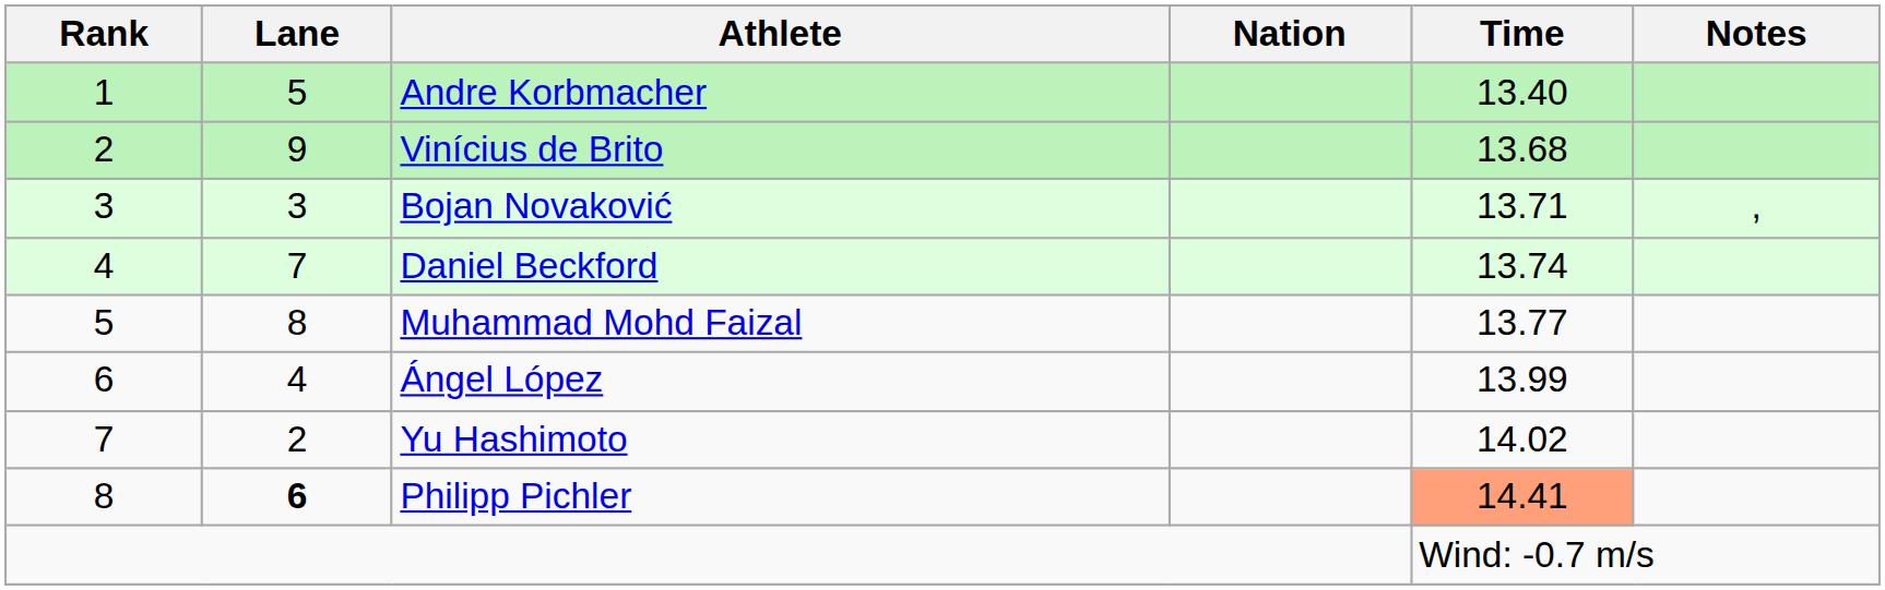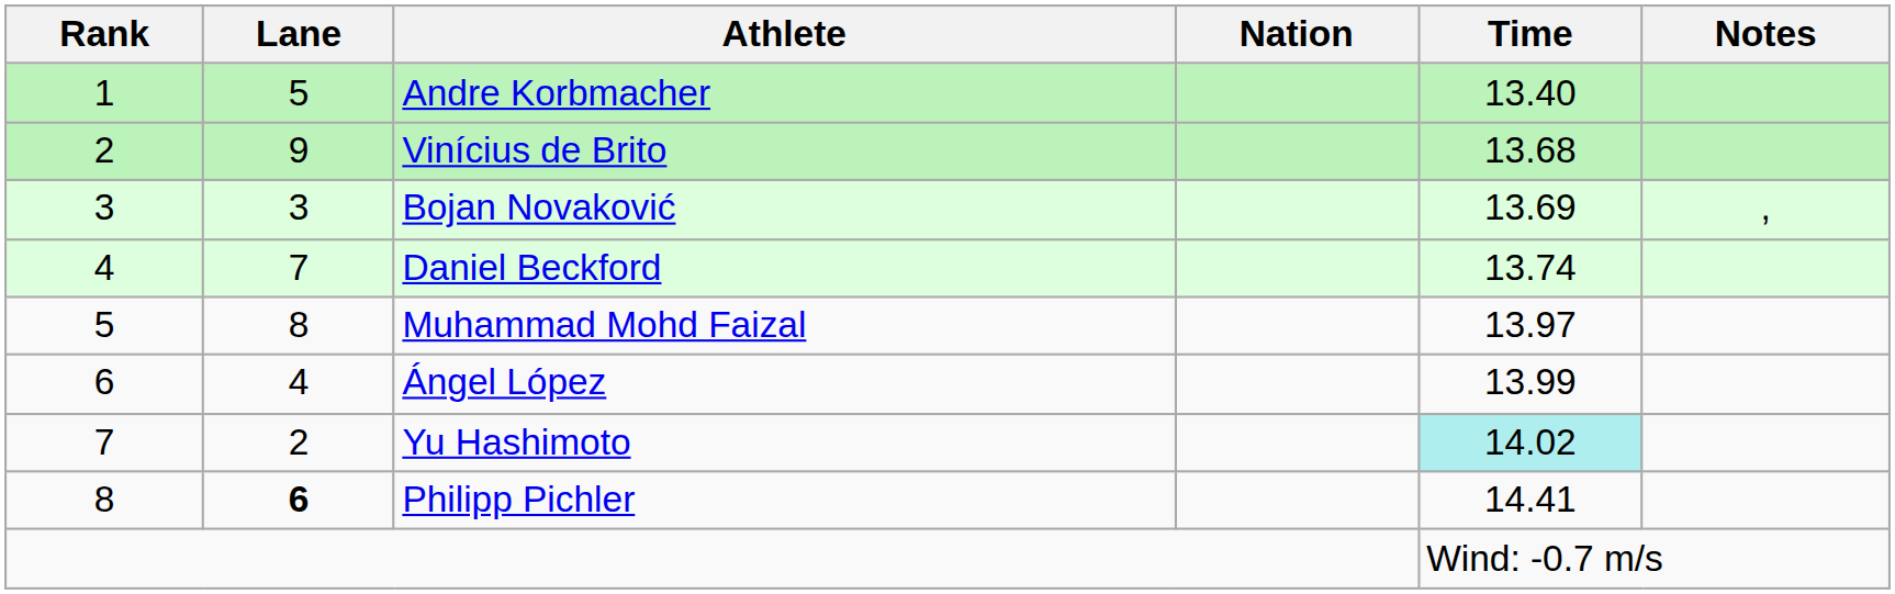 <table class="wikitable sortable" style="text-align:center;width: 65%;">
 <tr>
 <th scope="col">Rank</th>
 <th scope="col">Lane</th>
 <th scope="col">Athlete</th>
 <th scope="col">Nation</th>
 <th scope="col">Time</th>
 <th scope="col">Notes</th>
 </tr>
 <tr bgcolor=bbf3bb>
 <td>1</td>
 <td>5</td>
 <td align=left><a href='#'>Andre Korbmacher</a></td>
 <td align=left></td>
 <td>13.40</td>
 <td></td>
 </tr>
 <tr bgcolor=bbf3bb>
 <td>2</td>
 <td>9</td>
 <td align=left><a href='#'>Vinícius de Brito</a></td>
 <td align=left></td>
 <td>13.68</td>
 <td></td>
 </tr>
 <tr bgcolor=ddffdd>
 <td>3</td>
 <td>3</td>
 <td align=left><a href='#'>Bojan Novaković</a></td>
 <td align=left></td>
-<td>13.71</td>
+<td>13.69</td>
 <td>, </td>
 </tr>
 <tr bgcolor=ddffdd>
 <td>4</td>
 <td>7</td>
 <td align=left><a href='#'>Daniel Beckford</a></td>
 <td align=left></td>
 <td>13.74</td>
 <td></td>
 </tr>
 <tr>
 <td>5</td>
 <td>8</td>
 <td align=left><a href='#'>Muhammad Mohd Faizal</a></td>
 <td align=left></td>
-<td>13.77</td>
+<td>13.97</td>
 <td></td>
 </tr>
 <tr>
 <td>6</td>
 <td>4</td>
 <td align=left><a href='#'>Ángel López</a></td>
 <td align=left></td>
 <td>13.99</td>
 <td></td>
 </tr>
 <tr>
 <td>7</td>
 <td>2</td>
 <td align=left><a href='#'>Yu Hashimoto</a></td>
 <td align=left></td>
-<td>14.02</td>
+<td style="background: paleturquoise;">14.02</td>
 <td></td>
 </tr>
 <tr>
 <td>8</td>
 <td><strong>6</strong></td>
 <td align=left><a href='#'>Philipp Pichler</a></td>
 <td align=left></td>
-<td style="background: lightsalmon;">14.41</td>
+<td>14.41</td>
 <td></td>
 </tr>
 <tr class="sortbottom">
 <td colspan="4"></td>
 <td colspan="2" style="text-align:left;">Wind: -0.7 m/s</td>
 </tr>
 </table>
